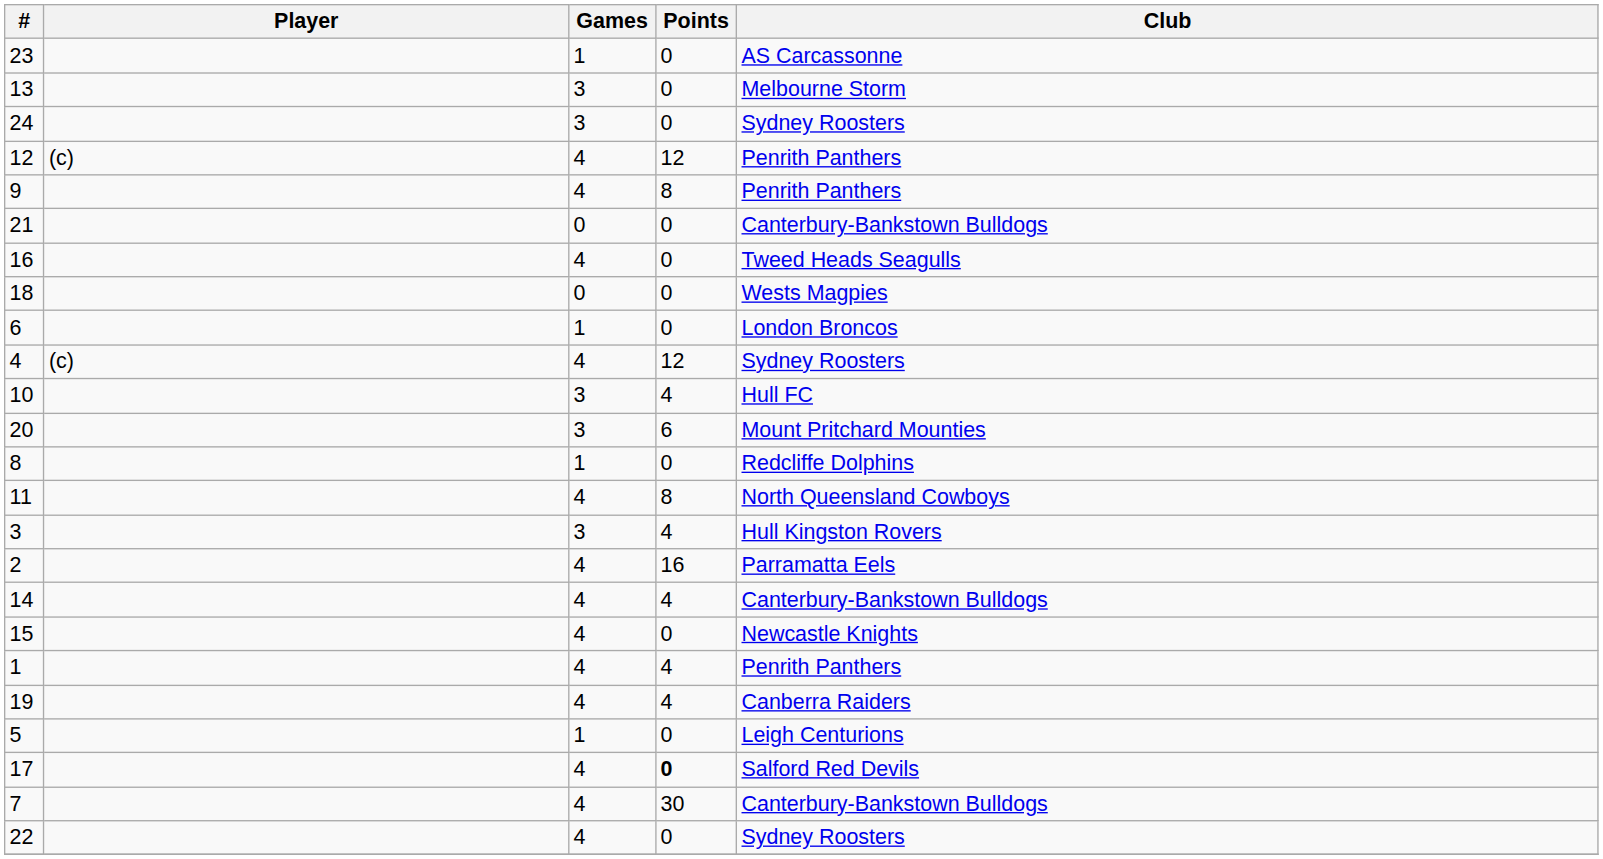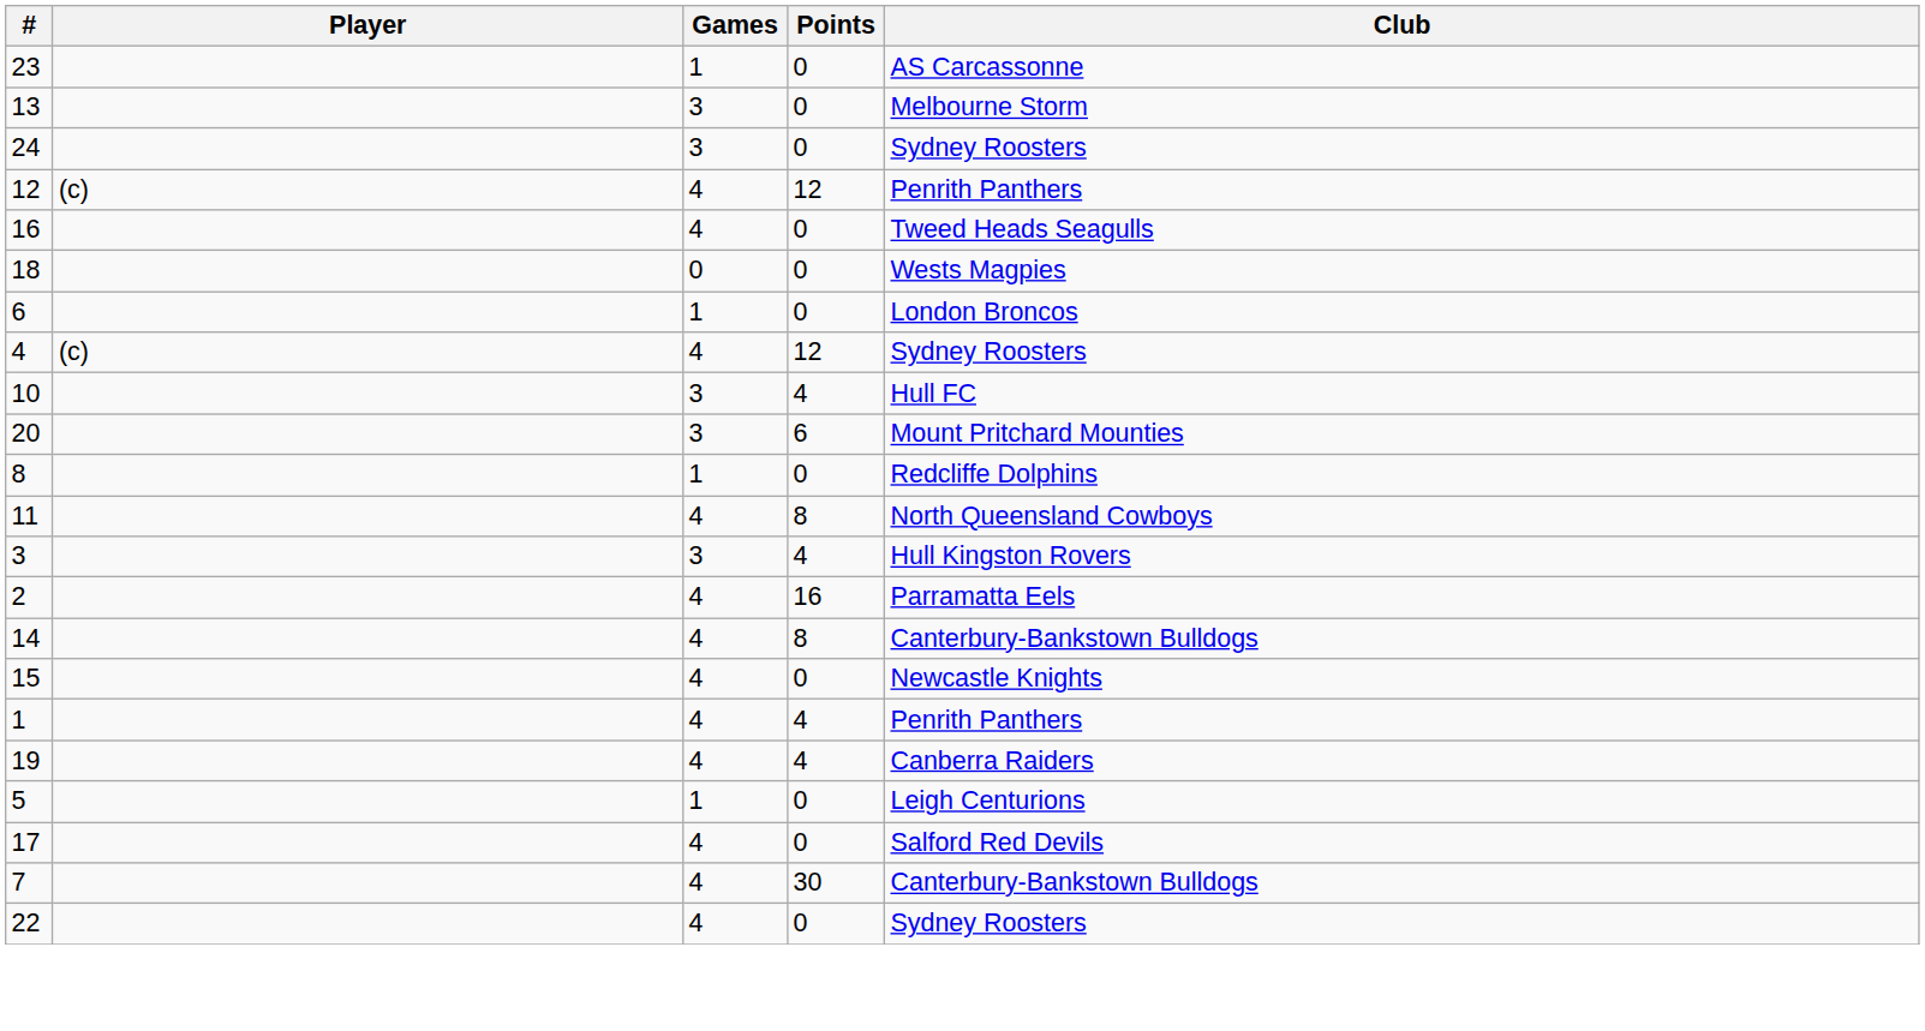 <table class="wikitable sortable" style="width:60%;text-align:left">
 <tr>
 <th width=2%>#</th>
 <th width=28%>Player</th>
 <th width=2%>Games</th>
 <th width=2%>Points</th>
 <th width=46%>Club</th>
 </tr>
 <tr>
 <td>23</td>
 <td></td>
 <td>1</td>
 <td>0</td>
 <td> <a href='#'>AS Carcassonne</a></td>
 </tr>
 <tr>
 <td>13</td>
 <td></td>
 <td>3</td>
 <td>0</td>
 <td> <a href='#'>Melbourne Storm</a></td>
 </tr>
 <tr>
 <td>24</td>
 <td></td>
 <td>3</td>
 <td>0</td>
 <td> <a href='#'>Sydney Roosters</a></td>
 </tr>
 <tr>
 <td>12</td>
 <td> (c)</td>
 <td>4</td>
 <td>12</td>
 <td> <a href='#'>Penrith Panthers</a></td>
-</tr>
-<tr>
-<td>9</td>
-<td></td>
-<td>4</td>
-<td>8</td>
-<td> <a href='#'>Penrith Panthers</a></td>
-</tr>
-<tr>
-<td>21</td>
-<td></td>
-<td>0</td>
-<td>0</td>
-<td> <a href='#'>Canterbury-Bankstown Bulldogs</a></td>
 </tr>
 <tr>
 <td>16</td>
 <td></td>
 <td>4</td>
 <td>0</td>
 <td> <a href='#'>Tweed Heads Seagulls</a></td>
 </tr>
 <tr>
 <td>18</td>
 <td></td>
 <td>0</td>
 <td>0</td>
 <td> <a href='#'>Wests Magpies</a></td>
 </tr>
 <tr>
 <td>6</td>
 <td></td>
 <td>1</td>
 <td>0</td>
 <td> <a href='#'>London Broncos</a></td>
 </tr>
 <tr>
 <td>4</td>
 <td> (c)</td>
 <td>4</td>
 <td>12</td>
 <td> <a href='#'>Sydney Roosters</a></td>
 </tr>
 <tr>
 <td>10</td>
 <td></td>
 <td>3</td>
 <td>4</td>
 <td> <a href='#'>Hull FC</a></td>
 </tr>
 <tr>
 <td>20</td>
 <td></td>
 <td>3</td>
 <td>6</td>
 <td> <a href='#'>Mount Pritchard Mounties</a></td>
 </tr>
 <tr>
 <td>8</td>
 <td></td>
 <td>1</td>
 <td>0</td>
 <td> <a href='#'>Redcliffe Dolphins</a></td>
 </tr>
 <tr>
 <td>11</td>
 <td></td>
 <td>4</td>
 <td>8</td>
 <td> <a href='#'>North Queensland Cowboys</a></td>
 </tr>
 <tr>
 <td>3</td>
 <td></td>
 <td>3</td>
 <td>4</td>
 <td> <a href='#'>Hull Kingston Rovers</a></td>
 </tr>
 <tr>
 <td>2</td>
 <td></td>
 <td>4</td>
 <td>16</td>
 <td> <a href='#'>Parramatta Eels</a></td>
 </tr>
 <tr>
 <td>14</td>
 <td></td>
 <td>4</td>
-<td>4</td>
+<td>8</td>
 <td> <a href='#'>Canterbury-Bankstown Bulldogs</a></td>
 </tr>
 <tr>
 <td>15</td>
 <td></td>
 <td>4</td>
 <td>0</td>
 <td> <a href='#'>Newcastle Knights</a></td>
 </tr>
 <tr>
 <td>1</td>
 <td></td>
 <td>4</td>
 <td>4</td>
 <td> <a href='#'>Penrith Panthers</a></td>
 </tr>
 <tr>
 <td>19</td>
 <td></td>
 <td>4</td>
 <td>4</td>
 <td> <a href='#'>Canberra Raiders</a></td>
 </tr>
 <tr>
 <td>5</td>
 <td></td>
 <td>1</td>
 <td>0</td>
 <td> <a href='#'>Leigh Centurions</a></td>
 </tr>
 <tr>
 <td>17</td>
 <td></td>
 <td>4</td>
-<td><strong>0</strong></td>
+<td>0</td>
 <td> <a href='#'>Salford Red Devils</a></td>
 </tr>
 <tr>
 <td>7</td>
 <td></td>
 <td>4</td>
 <td>30</td>
 <td> <a href='#'>Canterbury-Bankstown Bulldogs</a></td>
 </tr>
 <tr>
 <td>22</td>
 <td></td>
 <td>4</td>
 <td>0</td>
 <td> <a href='#'>Sydney Roosters</a></td>
 </tr>
 <tr>
 </tr>
 </table>
